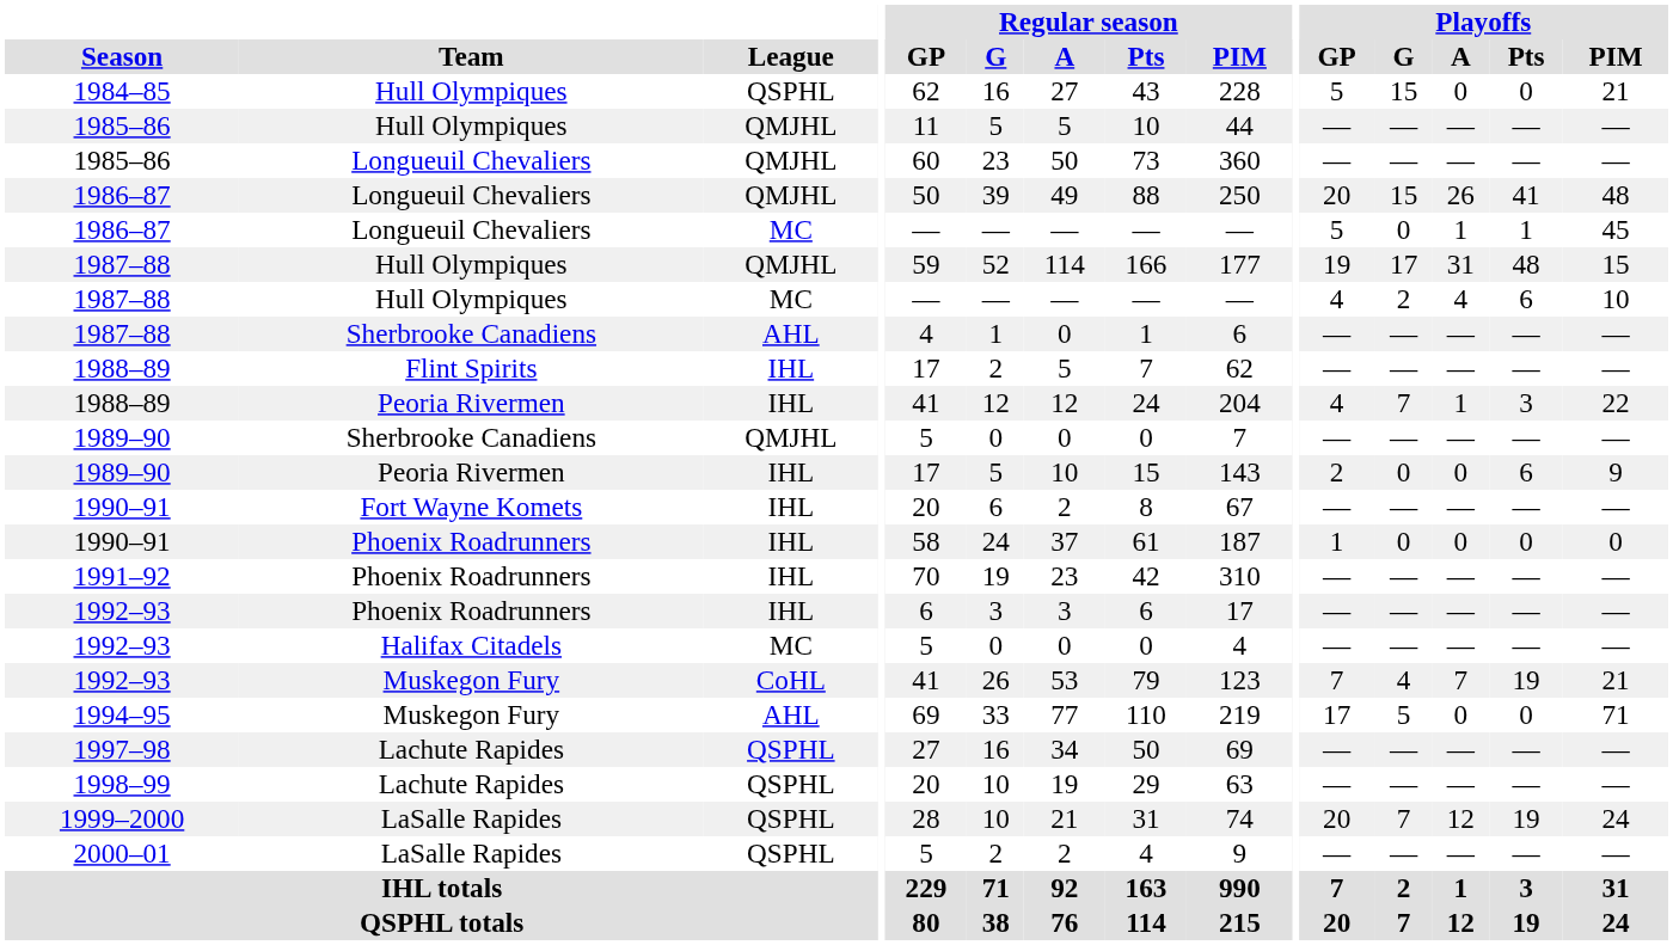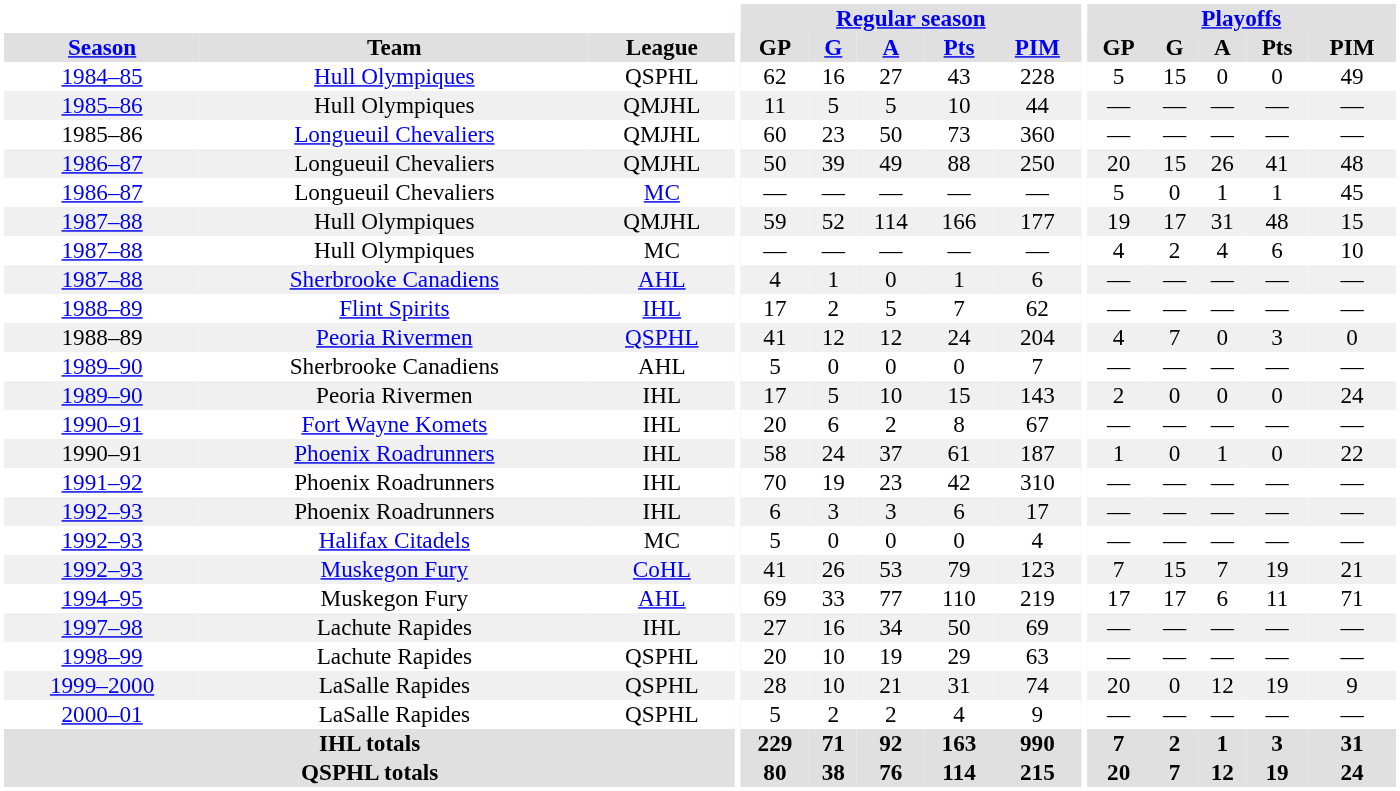 <table border="0" cellpadding="1" cellspacing="0" style="text-align:center; width:60em">
 <tr bgcolor="#e0e0e0">
 <th colspan="3"  bgcolor="#ffffff"></th>
 <th rowspan="99" bgcolor="#ffffff"></th>
 <th colspan="5"><a href='#'>Regular season</a></th>
 <th rowspan="99" bgcolor="#ffffff"></th>
 <th colspan="5"><a href='#'>Playoffs</a></th>
 </tr>
 <tr bgcolor="#e0e0e0">
 <th><a href='#'>Season</a></th>
 <th>Team</th>
 <th>League</th>
 <th>GP</th>
 <th><a href='#'>G</a></th>
 <th><a href='#'>A</a></th>
 <th><a href='#'>Pts</a></th>
 <th><a href='#'>PIM</a></th>
 <th>GP</th>
 <th>G</th>
 <th>A</th>
 <th>Pts</th>
 <th>PIM</th>
 </tr>
 <tr>
 <td><a href='#'>1984–85</a></td>
 <td><a href='#'>Hull Olympiques</a></td>
 <td>QSPHL</td>
 <td>62</td>
 <td>16</td>
 <td>27</td>
 <td>43</td>
 <td>228</td>
 <td>5</td>
 <td>15</td>
 <td>0</td>
 <td>0</td>
-<td>21</td>
+<td>49</td>
 </tr>
 <tr bgcolor="#f0f0f0">
 <td><a href='#'>1985–86</a></td>
 <td>Hull Olympiques</td>
 <td>QMJHL</td>
 <td>11</td>
 <td>5</td>
 <td>5</td>
 <td>10</td>
 <td>44</td>
 <td>—</td>
 <td>—</td>
 <td>—</td>
 <td>—</td>
 <td>—</td>
 </tr>
 <tr>
 <td>1985–86</td>
 <td><a href='#'>Longueuil Chevaliers</a></td>
 <td>QMJHL</td>
 <td>60</td>
 <td>23</td>
 <td>50</td>
 <td>73</td>
 <td>360</td>
 <td>—</td>
 <td>—</td>
 <td>—</td>
 <td>—</td>
 <td>—</td>
 </tr>
 <tr bgcolor="#f0f0f0">
 <td><a href='#'>1986–87</a></td>
 <td>Longueuil Chevaliers</td>
 <td>QMJHL</td>
 <td>50</td>
 <td>39</td>
 <td>49</td>
 <td>88</td>
 <td>250</td>
 <td>20</td>
 <td>15</td>
 <td>26</td>
 <td>41</td>
 <td>48</td>
 </tr>
 <tr>
 <td><a href='#'>1986–87</a></td>
 <td>Longueuil Chevaliers</td>
 <td><a href='#'>MC</a></td>
 <td>—</td>
 <td>—</td>
 <td>—</td>
 <td>—</td>
 <td>—</td>
 <td>5</td>
 <td>0</td>
 <td>1</td>
 <td>1</td>
 <td>45</td>
 </tr>
 <tr bgcolor="#f0f0f0">
 <td><a href='#'>1987–88</a></td>
 <td>Hull Olympiques</td>
 <td>QMJHL</td>
 <td>59</td>
 <td>52</td>
 <td>114</td>
 <td>166</td>
 <td>177</td>
 <td>19</td>
 <td>17</td>
 <td>31</td>
 <td>48</td>
 <td>15</td>
 </tr>
 <tr>
 <td><a href='#'>1987–88</a></td>
 <td>Hull Olympiques</td>
 <td>MC</td>
 <td>—</td>
 <td>—</td>
 <td>—</td>
 <td>—</td>
 <td>—</td>
 <td>4</td>
 <td>2</td>
 <td>4</td>
 <td>6</td>
 <td>10</td>
 </tr>
 <tr bgcolor="#f0f0f0">
 <td><a href='#'>1987–88</a></td>
 <td><a href='#'>Sherbrooke Canadiens</a></td>
 <td><a href='#'>AHL</a></td>
 <td>4</td>
 <td>1</td>
 <td>0</td>
 <td>1</td>
 <td>6</td>
 <td>—</td>
 <td>—</td>
 <td>—</td>
 <td>—</td>
 <td>—</td>
 </tr>
 <tr>
 <td><a href='#'>1988–89</a></td>
 <td><a href='#'>Flint Spirits</a></td>
 <td><a href='#'>IHL</a></td>
 <td>17</td>
 <td>2</td>
 <td>5</td>
 <td>7</td>
 <td>62</td>
 <td>—</td>
 <td>—</td>
 <td>—</td>
 <td>—</td>
 <td>—</td>
 </tr>
 <tr bgcolor="#f0f0f0">
 <td>1988–89</td>
 <td><a href='#'>Peoria Rivermen</a></td>
-<td>IHL</td>
+<td><a href='#'>QSPHL</a></td>
 <td>41</td>
 <td>12</td>
 <td>12</td>
 <td>24</td>
 <td>204</td>
 <td>4</td>
 <td>7</td>
-<td>1</td>
+<td>0</td>
 <td>3</td>
-<td>22</td>
+<td>0</td>
 </tr>
 <tr>
 <td><a href='#'>1989–90</a></td>
 <td>Sherbrooke Canadiens</td>
-<td>QMJHL</td>
+<td>AHL</td>
 <td>5</td>
 <td>0</td>
 <td>0</td>
 <td>0</td>
 <td>7</td>
 <td>—</td>
 <td>—</td>
 <td>—</td>
 <td>—</td>
 <td>—</td>
 </tr>
 <tr bgcolor="#f0f0f0">
 <td><a href='#'>1989–90</a></td>
 <td>Peoria Rivermen</td>
 <td>IHL</td>
 <td>17</td>
 <td>5</td>
 <td>10</td>
 <td>15</td>
 <td>143</td>
 <td>2</td>
 <td>0</td>
 <td>0</td>
-<td>6</td>
-<td>9</td>
+<td>0</td>
+<td>24</td>
 </tr>
 <tr>
 <td><a href='#'>1990–91</a></td>
 <td><a href='#'>Fort Wayne Komets</a></td>
 <td>IHL</td>
 <td>20</td>
 <td>6</td>
 <td>2</td>
 <td>8</td>
 <td>67</td>
 <td>—</td>
 <td>—</td>
 <td>—</td>
 <td>—</td>
 <td>—</td>
 </tr>
 <tr bgcolor="#f0f0f0">
 <td>1990–91</td>
 <td><a href='#'>Phoenix Roadrunners</a></td>
 <td>IHL</td>
 <td>58</td>
 <td>24</td>
 <td>37</td>
 <td>61</td>
 <td>187</td>
 <td>1</td>
 <td>0</td>
+<td>1</td>
 <td>0</td>
-<td>0</td>
-<td>0</td>
+<td>22</td>
 </tr>
 <tr>
 <td><a href='#'>1991–92</a></td>
 <td>Phoenix Roadrunners</td>
 <td>IHL</td>
 <td>70</td>
 <td>19</td>
 <td>23</td>
 <td>42</td>
 <td>310</td>
 <td>—</td>
 <td>—</td>
 <td>—</td>
 <td>—</td>
 <td>—</td>
 </tr>
 <tr bgcolor="#f0f0f0">
 <td><a href='#'>1992–93</a></td>
 <td>Phoenix Roadrunners</td>
 <td>IHL</td>
 <td>6</td>
 <td>3</td>
 <td>3</td>
 <td>6</td>
 <td>17</td>
 <td>—</td>
 <td>—</td>
 <td>—</td>
 <td>—</td>
 <td>—</td>
 </tr>
 <tr>
 <td><a href='#'>1992–93</a></td>
 <td><a href='#'>Halifax Citadels</a></td>
 <td>MC</td>
 <td>5</td>
 <td>0</td>
 <td>0</td>
 <td>0</td>
 <td>4</td>
 <td>—</td>
 <td>—</td>
 <td>—</td>
 <td>—</td>
 <td>—</td>
 </tr>
 <tr bgcolor="#f0f0f0">
 <td><a href='#'>1992–93</a></td>
 <td><a href='#'>Muskegon Fury</a></td>
 <td><a href='#'>CoHL</a></td>
 <td>41</td>
 <td>26</td>
 <td>53</td>
 <td>79</td>
 <td>123</td>
 <td>7</td>
-<td>4</td>
+<td>15</td>
 <td>7</td>
 <td>19</td>
 <td>21</td>
 </tr>
 <tr>
 <td><a href='#'>1994–95</a></td>
 <td>Muskegon Fury</td>
 <td><a href='#'>AHL</a></td>
 <td>69</td>
 <td>33</td>
 <td>77</td>
 <td>110</td>
 <td>219</td>
 <td>17</td>
-<td>5</td>
-<td>0</td>
-<td>0</td>
+<td>17</td>
+<td>6</td>
+<td>11</td>
 <td>71</td>
 </tr>
 <tr bgcolor="#f0f0f0">
 <td><a href='#'>1997–98</a></td>
 <td>Lachute Rapides</td>
-<td><a href='#'>QSPHL</a></td>
+<td>IHL</td>
 <td>27</td>
 <td>16</td>
 <td>34</td>
 <td>50</td>
 <td>69</td>
 <td>—</td>
 <td>—</td>
 <td>—</td>
 <td>—</td>
 <td>—</td>
 </tr>
 <tr>
 <td><a href='#'>1998–99</a></td>
 <td>Lachute Rapides</td>
 <td>QSPHL</td>
 <td>20</td>
 <td>10</td>
 <td>19</td>
 <td>29</td>
 <td>63</td>
 <td>—</td>
 <td>—</td>
 <td>—</td>
 <td>—</td>
 <td>—</td>
 </tr>
 <tr bgcolor="#f0f0f0">
 <td><a href='#'>1999–2000</a></td>
 <td>LaSalle Rapides</td>
 <td>QSPHL</td>
 <td>28</td>
 <td>10</td>
 <td>21</td>
 <td>31</td>
 <td>74</td>
 <td>20</td>
-<td>7</td>
+<td>0</td>
 <td>12</td>
 <td>19</td>
-<td>24</td>
+<td>9</td>
 </tr>
 <tr>
 <td><a href='#'>2000–01</a></td>
 <td>LaSalle Rapides</td>
 <td>QSPHL</td>
 <td>5</td>
 <td>2</td>
 <td>2</td>
 <td>4</td>
 <td>9</td>
 <td>—</td>
 <td>—</td>
 <td>—</td>
 <td>—</td>
 <td>—</td>
 </tr>
 <tr bgcolor="#e0e0e0">
 <th colspan="3">IHL totals</th>
 <th>229</th>
 <th>71</th>
 <th>92</th>
 <th>163</th>
 <th>990</th>
 <th>7</th>
 <th>2</th>
 <th>1</th>
 <th>3</th>
 <th>31</th>
 </tr>
 <tr bgcolor="#e0e0e0">
 <th colspan="3">QSPHL totals</th>
 <th>80</th>
 <th>38</th>
 <th>76</th>
 <th>114</th>
 <th>215</th>
 <th>20</th>
 <th>7</th>
 <th>12</th>
 <th>19</th>
 <th>24</th>
 </tr>
 </table>
